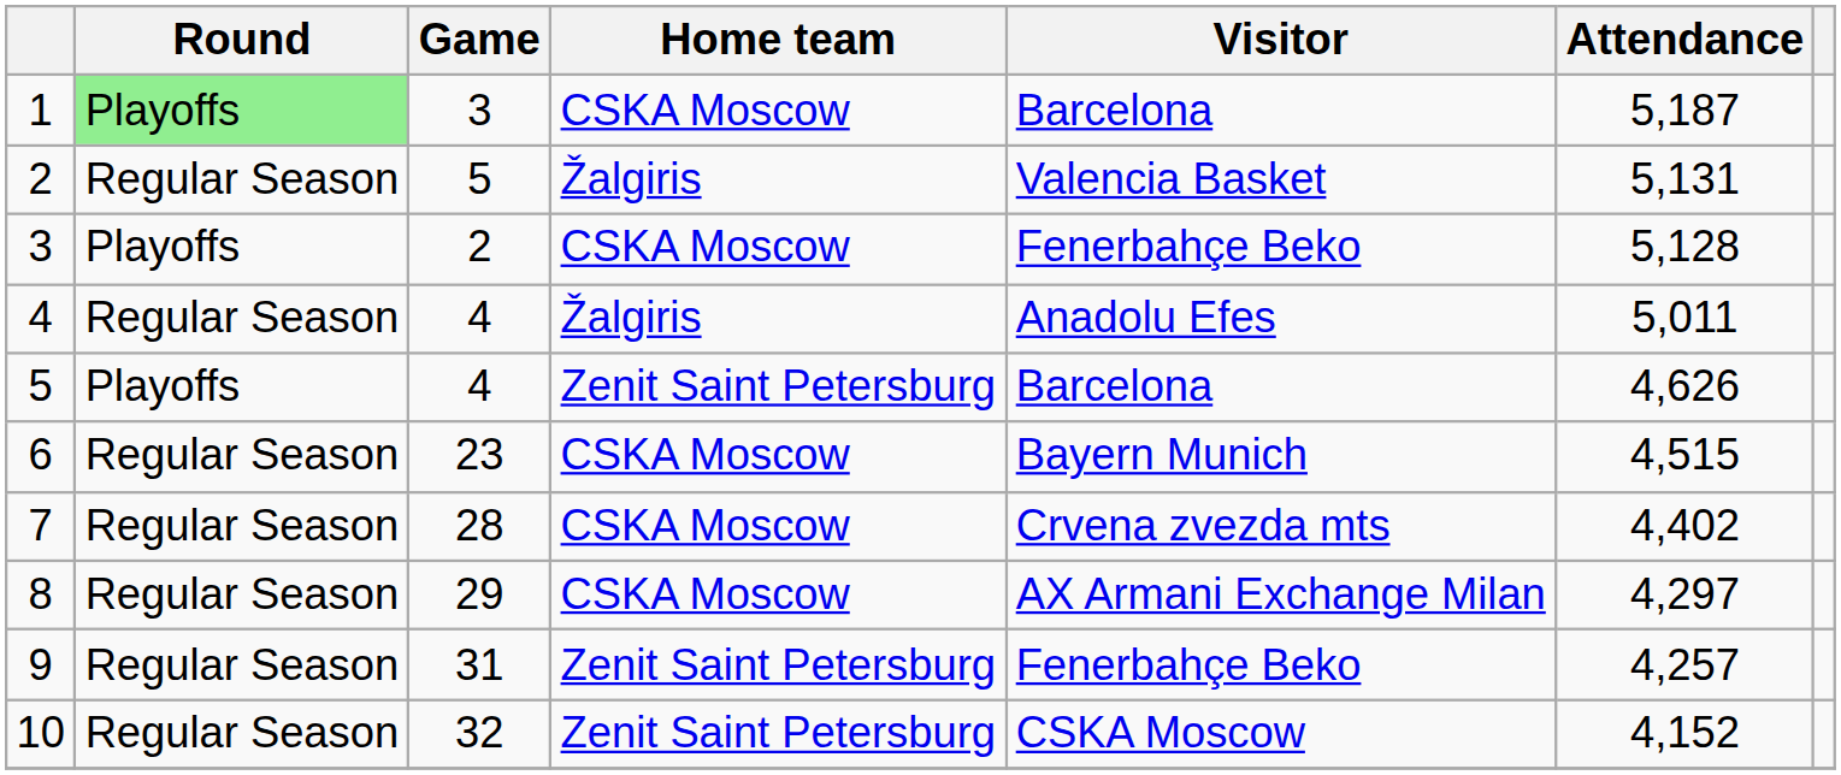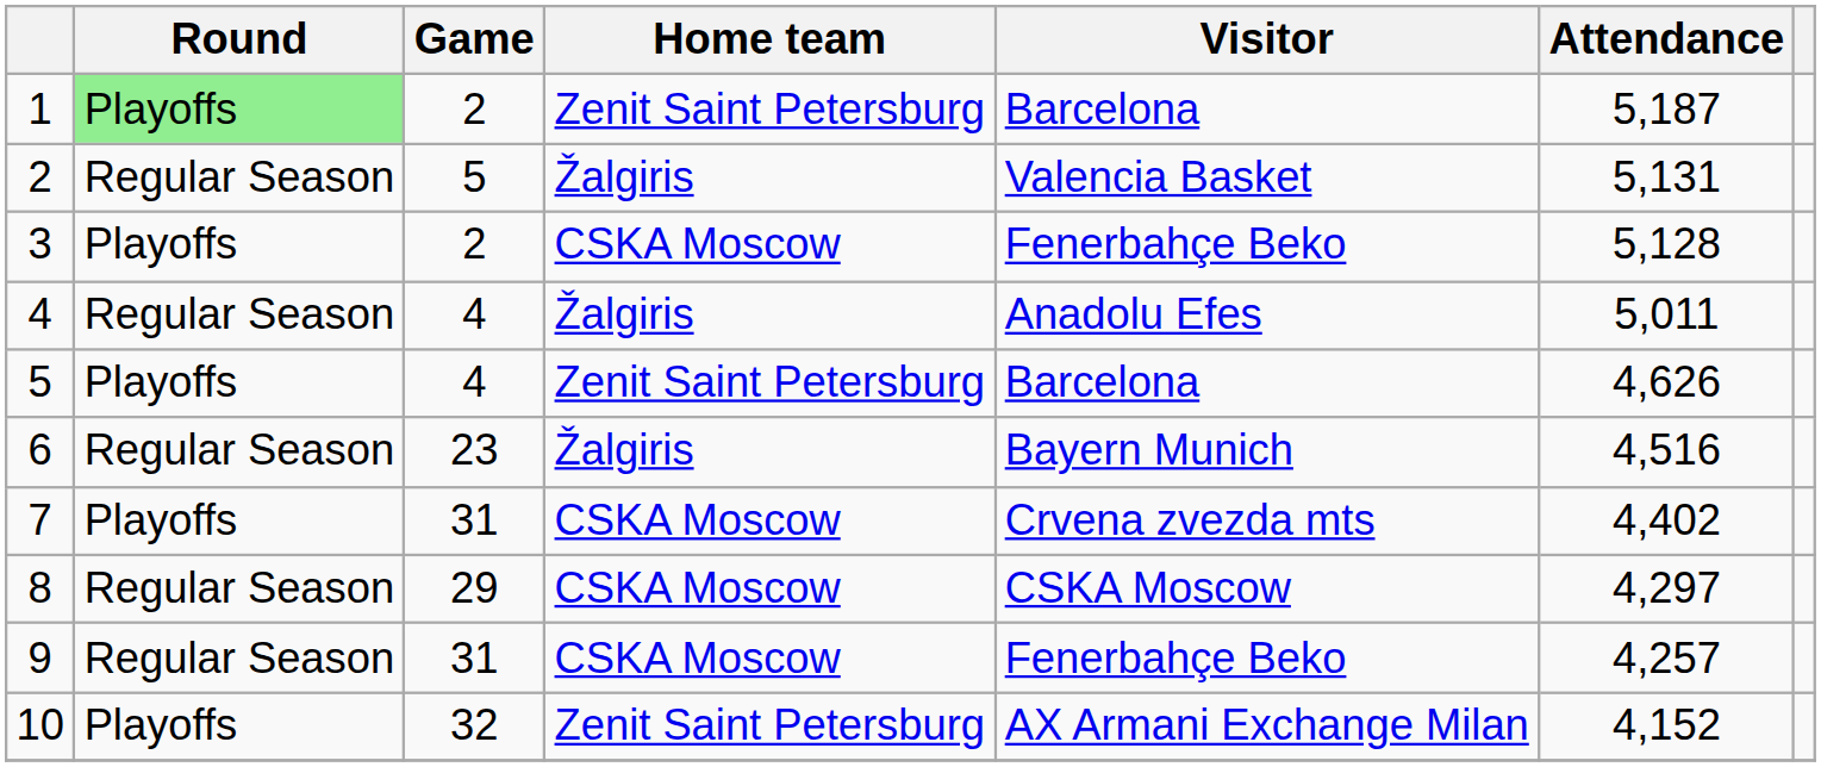 <table class="wikitable" style="text-align:center">
 <tr>
 <th></th>
 <th>Round</th>
 <th>Game</th>
 <th>Home team</th>
 <th>Visitor</th>
 <th>Attendance</th>
 <th></th>
 </tr>
 <tr>
 <td>1</td>
 <td align="left" style="background: lightgreen;">Playoffs</td>
-<td>3</td>
-<td align="left"> <a href='#'>CSKA Moscow</a></td>
+<td>2</td>
+<td align="left"> <a href='#'>Zenit Saint Petersburg</a></td>
 <td align="left"> <a href='#'>Barcelona</a></td>
 <td>5,187</td>
 <td></td>
 </tr>
 <tr>
 <td>2</td>
 <td align="left">Regular Season</td>
 <td>5</td>
 <td align="left"> <a href='#'>Žalgiris</a></td>
 <td align="left"> <a href='#'>Valencia Basket</a></td>
 <td>5,131</td>
 <td></td>
 </tr>
 <tr>
 <td>3</td>
 <td align="left">Playoffs</td>
 <td>2</td>
 <td align="left"> <a href='#'>CSKA Moscow</a></td>
 <td align="left"> <a href='#'>Fenerbahçe Beko</a></td>
 <td>5,128</td>
 <td></td>
 </tr>
 <tr>
 <td>4</td>
 <td align="left">Regular Season</td>
 <td>4</td>
 <td align="left"> <a href='#'>Žalgiris</a></td>
 <td align="left"> <a href='#'>Anadolu Efes</a></td>
 <td>5,011</td>
 <td></td>
 </tr>
 <tr>
 <td>5</td>
 <td align="left">Playoffs</td>
 <td>4</td>
 <td align="left"> <a href='#'>Zenit Saint Petersburg</a></td>
 <td align="left"> <a href='#'>Barcelona</a></td>
 <td>4,626</td>
 <td></td>
 </tr>
 <tr>
 <td>6</td>
 <td align="left">Regular Season</td>
 <td>23</td>
-<td align="left"> <a href='#'>CSKA Moscow</a></td>
+<td align="left"> <a href='#'>Žalgiris</a></td>
 <td align="left"> <a href='#'>Bayern Munich</a></td>
-<td>4,515</td>
+<td>4,516</td>
 <td></td>
 </tr>
 <tr>
 <td>7</td>
-<td align="left">Regular Season</td>
-<td>28</td>
+<td align="left">Playoffs</td>
+<td>31</td>
 <td align="left"> <a href='#'>CSKA Moscow</a></td>
 <td align="left"> <a href='#'>Crvena zvezda mts</a></td>
 <td>4,402</td>
 <td></td>
 </tr>
 <tr>
 <td>8</td>
 <td align="left">Regular Season</td>
 <td>29</td>
 <td align="left"> <a href='#'>CSKA Moscow</a></td>
-<td align="left"> <a href='#'>AX Armani Exchange Milan</a></td>
+<td align="left"> <a href='#'>CSKA Moscow</a></td>
 <td>4,297</td>
 <td></td>
 </tr>
 <tr>
 <td>9</td>
 <td align="left">Regular Season</td>
 <td>31</td>
-<td align="left"> <a href='#'>Zenit Saint Petersburg</a></td>
+<td align="left"> <a href='#'>CSKA Moscow</a></td>
 <td align="left"> <a href='#'>Fenerbahçe Beko</a></td>
 <td>4,257</td>
 <td></td>
 </tr>
 <tr>
 <td>10</td>
-<td align="left">Regular Season</td>
+<td align="left">Playoffs</td>
 <td>32</td>
 <td align="left"> <a href='#'>Zenit Saint Petersburg</a></td>
-<td align="left"> <a href='#'>CSKA Moscow</a></td>
+<td align="left"> <a href='#'>AX Armani Exchange Milan</a></td>
 <td>4,152</td>
 <td></td>
 </tr>
 <tr>
 </tr>
 </table>
